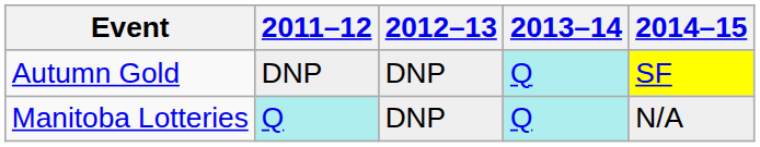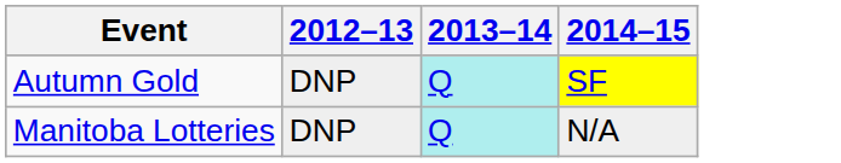 <table class="wikitable" border="1">
 <tr>
 <th>Event</th>
-<th><a href='#'>2011–12</a></th>
 <th><a href='#'>2012–13</a></th>
 <th><a href='#'>2013–14</a></th>
 <th><a href='#'>2014–15</a></th>
 </tr>
 <tr>
 <td><a href='#'>Autumn Gold</a></td>
 <td style="background:#EFEFEF;">DNP</td>
-<td style="background:#EFEFEF;">DNP</td>
 <td style="background:#afeeee;"><a href='#'>Q</a></td>
 <td style="background:yellow;"><a href='#'>SF</a></td>
 </tr>
 <tr>
 <td><a href='#'>Manitoba Lotteries</a></td>
-<td style="background:#afeeee;"><a href='#'>Q</a></td>
 <td style="background:#EFEFEF;">DNP</td>
 <td style="background:#afeeee;"><a href='#'>Q</a></td>
 <td style="background:#EFEFEF;">N/A</td>
 </tr>
 </table>
